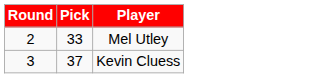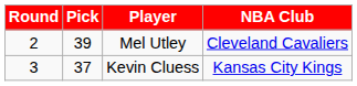 <table class="wikitable">
 <tr>
 <th style="background:red; color:#FFFFFF;">Round</th>
 <th style="background:red; color:#FFFFFF;">Pick</th>
 <th style="background:red; color:#FFFFFF;">Player</th>
+<th style="background:red; color:#FFFFFF;">NBA Club</th>
 </tr>
 <tr style="text-align:center;">
 <td>2</td>
-<td>33</td>
+<td>39</td>
 <td>Mel Utley</td>
+<td><a href='#'>Cleveland Cavaliers</a></td>
 </tr>
 <tr style="text-align:center;">
 <td>3</td>
 <td>37</td>
 <td>Kevin Cluess</td>
+<td><a href='#'>Kansas City Kings</a></td>
 </tr>
 </table>
